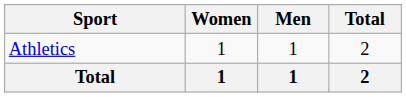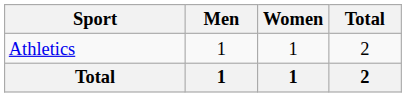 <table class="wikitable sortable" style="text-align:center;">
 <tr>
 <th width=150>Sport</th>
+<th width=55>Men</th>
 <th width=55>Women</th>
-<th width=55>Men</th>
 <th width=55>Total</th>
 </tr>
 <tr>
 <td align=left><a href='#'>Athletics</a></td>
 <td>1</td>
 <td>1</td>
 <td>2</td>
 </tr>
 <tr>
 <th>Total</th>
 <th>1</th>
 <th>1</th>
 <th>2</th>
 </tr>
 </table>
